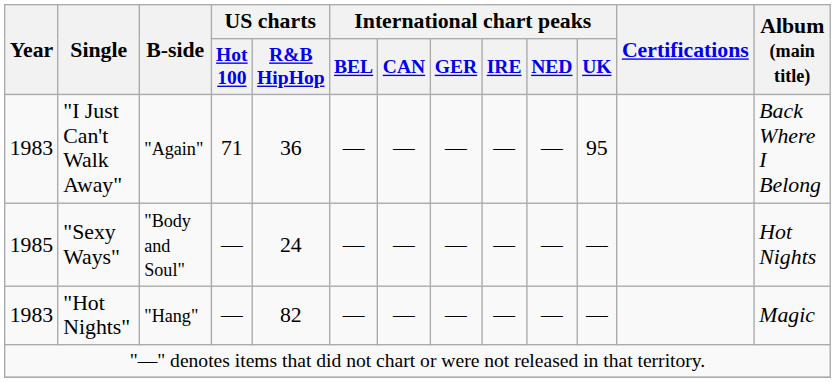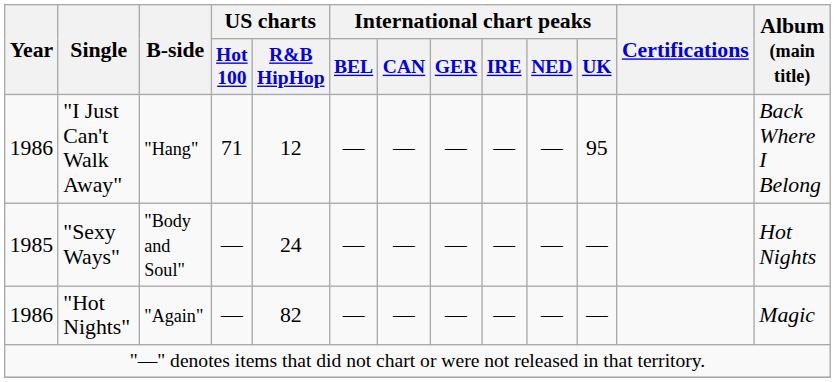 <table class="wikitable">
 <tr>
 <th rowspan="2">Year</th>
 <th rowspan="2" style="width:20em;">Single</th>
 <th rowspan="2" style="width:15em;">B-side</th>
 <th colspan="2">US charts</th>
 <th colspan="6">International chart peaks</th>
 <th rowspan="2" style="width:10em;"><a href='#'>Certifications</a></th>
 <th rowspan="2" style="width:10em;">Album<br><small>(main title)</small></th>
 </tr>
 <tr>
 <th style="width:4em;font-size:90%;"><a href='#'>Hot<br>100</a></th>
 <th style="width:4em;font-size:90%;"><a href='#'>R&B<br>HipHop</a></th>
 <th style="width:4em;font-size:90%;"><a href='#'>BEL</a><br></th>
 <th style="width:4em;font-size:90%;"><a href='#'>CAN</a><br></th>
 <th style="width:4em;font-size:90%;"><a href='#'>GER</a><br></th>
 <th style="width:4em;font-size:90%;"><a href='#'>IRE</a><br></th>
 <th style="width:4em;font-size:90%;"><a href='#'>NED</a><br></th>
 <th style="width:4em;font-size:90%;"><a href='#'>UK</a><br></th>
 </tr>
 <tr>
-<td rowspan="1">1983</td>
+<td rowspan="1">1986</td>
 <td>"I Just Can't Walk Away"</td>
-<td><small>"Again"</small></td>
+<td><small>"Hang"</small></td>
 <td align="center">71</td>
-<td align="center">36</td>
+<td align="center">12</td>
 <td align="center">—</td>
 <td align="center">—</td>
 <td align="center">—</td>
 <td align="center">—</td>
 <td align="center">—</td>
 <td align="center">95</td>
 <td></td>
 <td rowspan="1"><em>Back Where I Belong</em></td>
 </tr>
 <tr>
 <td rowspan="1">1985</td>
 <td>"Sexy Ways"</td>
 <td><small>"Body and Soul"</small></td>
 <td align="center">—</td>
 <td align="center">24</td>
 <td align="center">—</td>
 <td align="center">—</td>
 <td align="center">—</td>
 <td align="center">—</td>
 <td align="center">—</td>
 <td align="center">—</td>
 <td></td>
 <td rowspan="1"><em>Hot Nights</em></td>
 </tr>
 <tr>
-<td rowspan="1">1983</td>
+<td rowspan="1">1986</td>
 <td>"Hot Nights"</td>
-<td><small>"Hang"</small></td>
+<td><small>"Again"</small></td>
 <td align="center">—</td>
 <td align="center">82</td>
 <td align="center">—</td>
 <td align="center">—</td>
 <td align="center">—</td>
 <td align="center">—</td>
 <td align="center">—</td>
 <td align="center">—</td>
 <td></td>
 <td rowspan="1"><em>Magic</em></td>
 </tr>
 <tr>
 <td align="center" colspan="15" style="font-size:90%">"—" denotes items that did not chart or were not released in that territory.</td>
 </tr>
 <tr>
 </tr>
 </table>
